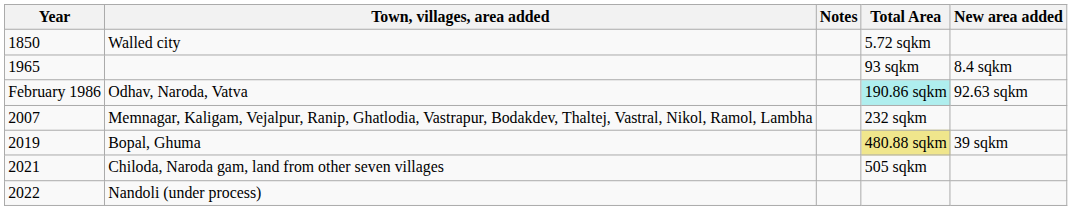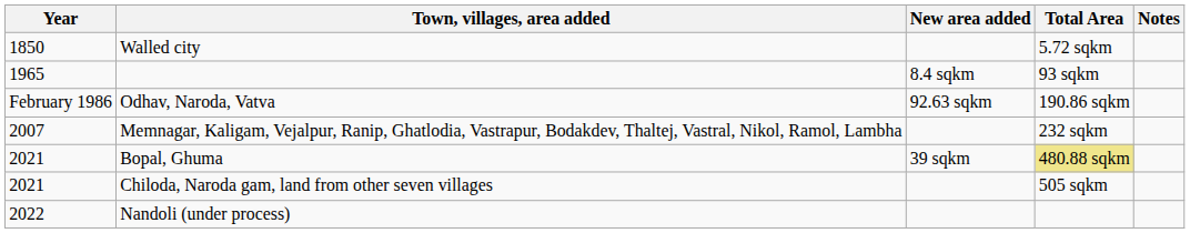 <table class="wikitable">
 <tr>
 <th>Year</th>
 <th>Town, villages, area added</th>
+<th>New area added</th>
+<th>Total Area</th>
 <th>Notes</th>
-<th>Total Area</th>
-<th>New area added</th>
 </tr>
 <tr>
 <td>1850</td>
 <td>Walled city</td>
 <td></td>
 <td>5.72 sqkm</td>
 <td></td>
 </tr>
 <tr>
 <td>1965</td>
 <td></td>
+<td>8.4 sqkm</td>
+<td>93 sqkm</td>
 <td></td>
-<td>93 sqkm</td>
-<td>8.4 sqkm</td>
 </tr>
 <tr>
 <td>February 1986</td>
 <td>Odhav, Naroda, Vatva</td>
+<td>92.63 sqkm</td>
+<td>190.86 sqkm</td>
 <td></td>
-<td style="background: paleturquoise;">190.86 sqkm</td>
-<td>92.63 sqkm</td>
 </tr>
 <tr>
 <td>2007</td>
 <td>Memnagar, Kaligam, Vejalpur, Ranip, Ghatlodia, Vastrapur, Bodakdev, Thaltej, Vastral, Nikol, Ramol, Lambha</td>
 <td></td>
 <td>232 sqkm</td>
 <td></td>
 </tr>
 <tr>
-<td>2019</td>
+<td>2021</td>
 <td>Bopal, Ghuma</td>
+<td>39 sqkm</td>
+<td style="background: khaki;">480.88 sqkm</td>
 <td></td>
-<td style="background: khaki;">480.88 sqkm</td>
-<td>39 sqkm</td>
 </tr>
 <tr>
 <td>2021</td>
 <td>Chiloda, Naroda gam, land from other seven villages</td>
 <td></td>
 <td>505 sqkm</td>
 <td></td>
 </tr>
 <tr>
 <td>2022</td>
 <td>Nandoli (under process)</td>
 <td></td>
 <td></td>
 <td></td>
 </tr>
 </table>
